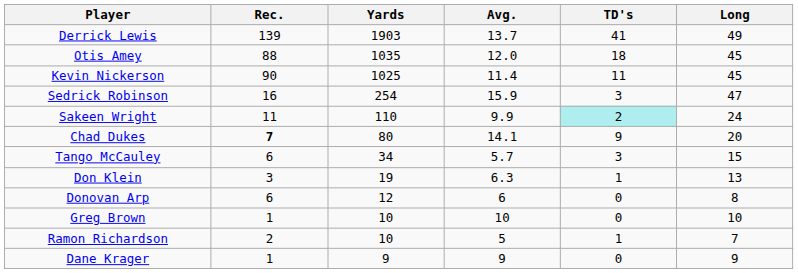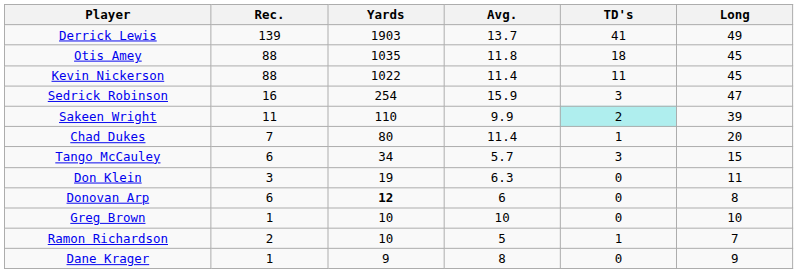 <table class="wikitable sortable">
 <tr>
 <th bgcolor="#DDDDFF" width="16%">Player</th>
 <th bgcolor="#DDDDFF" width="9%">Rec.</th>
 <th bgcolor="#DDDDFF" width="9%">Yards</th>
 <th bgcolor="#DDDDFF" width="9%">Avg.</th>
 <th bgcolor="#DDDDFF" width="9%">TD's</th>
 <th bgcolor="#DDDDFF" width="9%">Long</th>
 </tr>
 <tr align="center">
 <td><a href='#'>Derrick Lewis</a></td>
 <td>139</td>
 <td>1903</td>
 <td>13.7</td>
 <td>41</td>
 <td>49</td>
 </tr>
 <tr align="center">
 <td><a href='#'>Otis Amey</a></td>
 <td>88</td>
 <td>1035</td>
-<td>12.0</td>
+<td>11.8</td>
 <td>18</td>
 <td>45</td>
 </tr>
 <tr align="center">
 <td><a href='#'>Kevin Nickerson</a></td>
-<td>90</td>
-<td>1025</td>
+<td>88</td>
+<td>1022</td>
 <td>11.4</td>
 <td>11</td>
 <td>45</td>
 </tr>
 <tr align="center">
 <td><a href='#'>Sedrick Robinson</a></td>
 <td>16</td>
 <td>254</td>
 <td>15.9</td>
 <td>3</td>
 <td>47</td>
 </tr>
 <tr align="center">
 <td><a href='#'>Sakeen Wright</a></td>
 <td>11</td>
 <td>110</td>
 <td>9.9</td>
 <td style="background: paleturquoise;">2</td>
-<td>24</td>
+<td>39</td>
 </tr>
 <tr align="center">
 <td><a href='#'>Chad Dukes</a></td>
-<td><strong>7</strong></td>
+<td>7</td>
 <td>80</td>
-<td>14.1</td>
-<td>9</td>
+<td>11.4</td>
+<td>1</td>
 <td>20</td>
 </tr>
 <tr align="center">
 <td><a href='#'>Tango McCauley</a></td>
 <td>6</td>
 <td>34</td>
 <td>5.7</td>
 <td>3</td>
 <td>15</td>
 </tr>
 <tr align="center">
 <td><a href='#'>Don Klein</a></td>
 <td>3</td>
 <td>19</td>
 <td>6.3</td>
-<td>1</td>
-<td>13</td>
+<td>0</td>
+<td>11</td>
 </tr>
 <tr align="center">
 <td><a href='#'>Donovan Arp</a></td>
 <td>6</td>
-<td>12</td>
+<td><strong>12</strong></td>
 <td>6</td>
 <td>0</td>
 <td>8</td>
 </tr>
 <tr align="center">
 <td><a href='#'>Greg Brown</a></td>
 <td>1</td>
 <td>10</td>
 <td>10</td>
 <td>0</td>
 <td>10</td>
 </tr>
 <tr align="center">
 <td><a href='#'>Ramon Richardson</a></td>
 <td>2</td>
 <td>10</td>
 <td>5</td>
 <td>1</td>
 <td>7</td>
 </tr>
 <tr align="center">
 <td><a href='#'>Dane Krager</a></td>
 <td>1</td>
 <td>9</td>
-<td>9</td>
+<td>8</td>
 <td>0</td>
 <td>9</td>
 </tr>
 </table>
